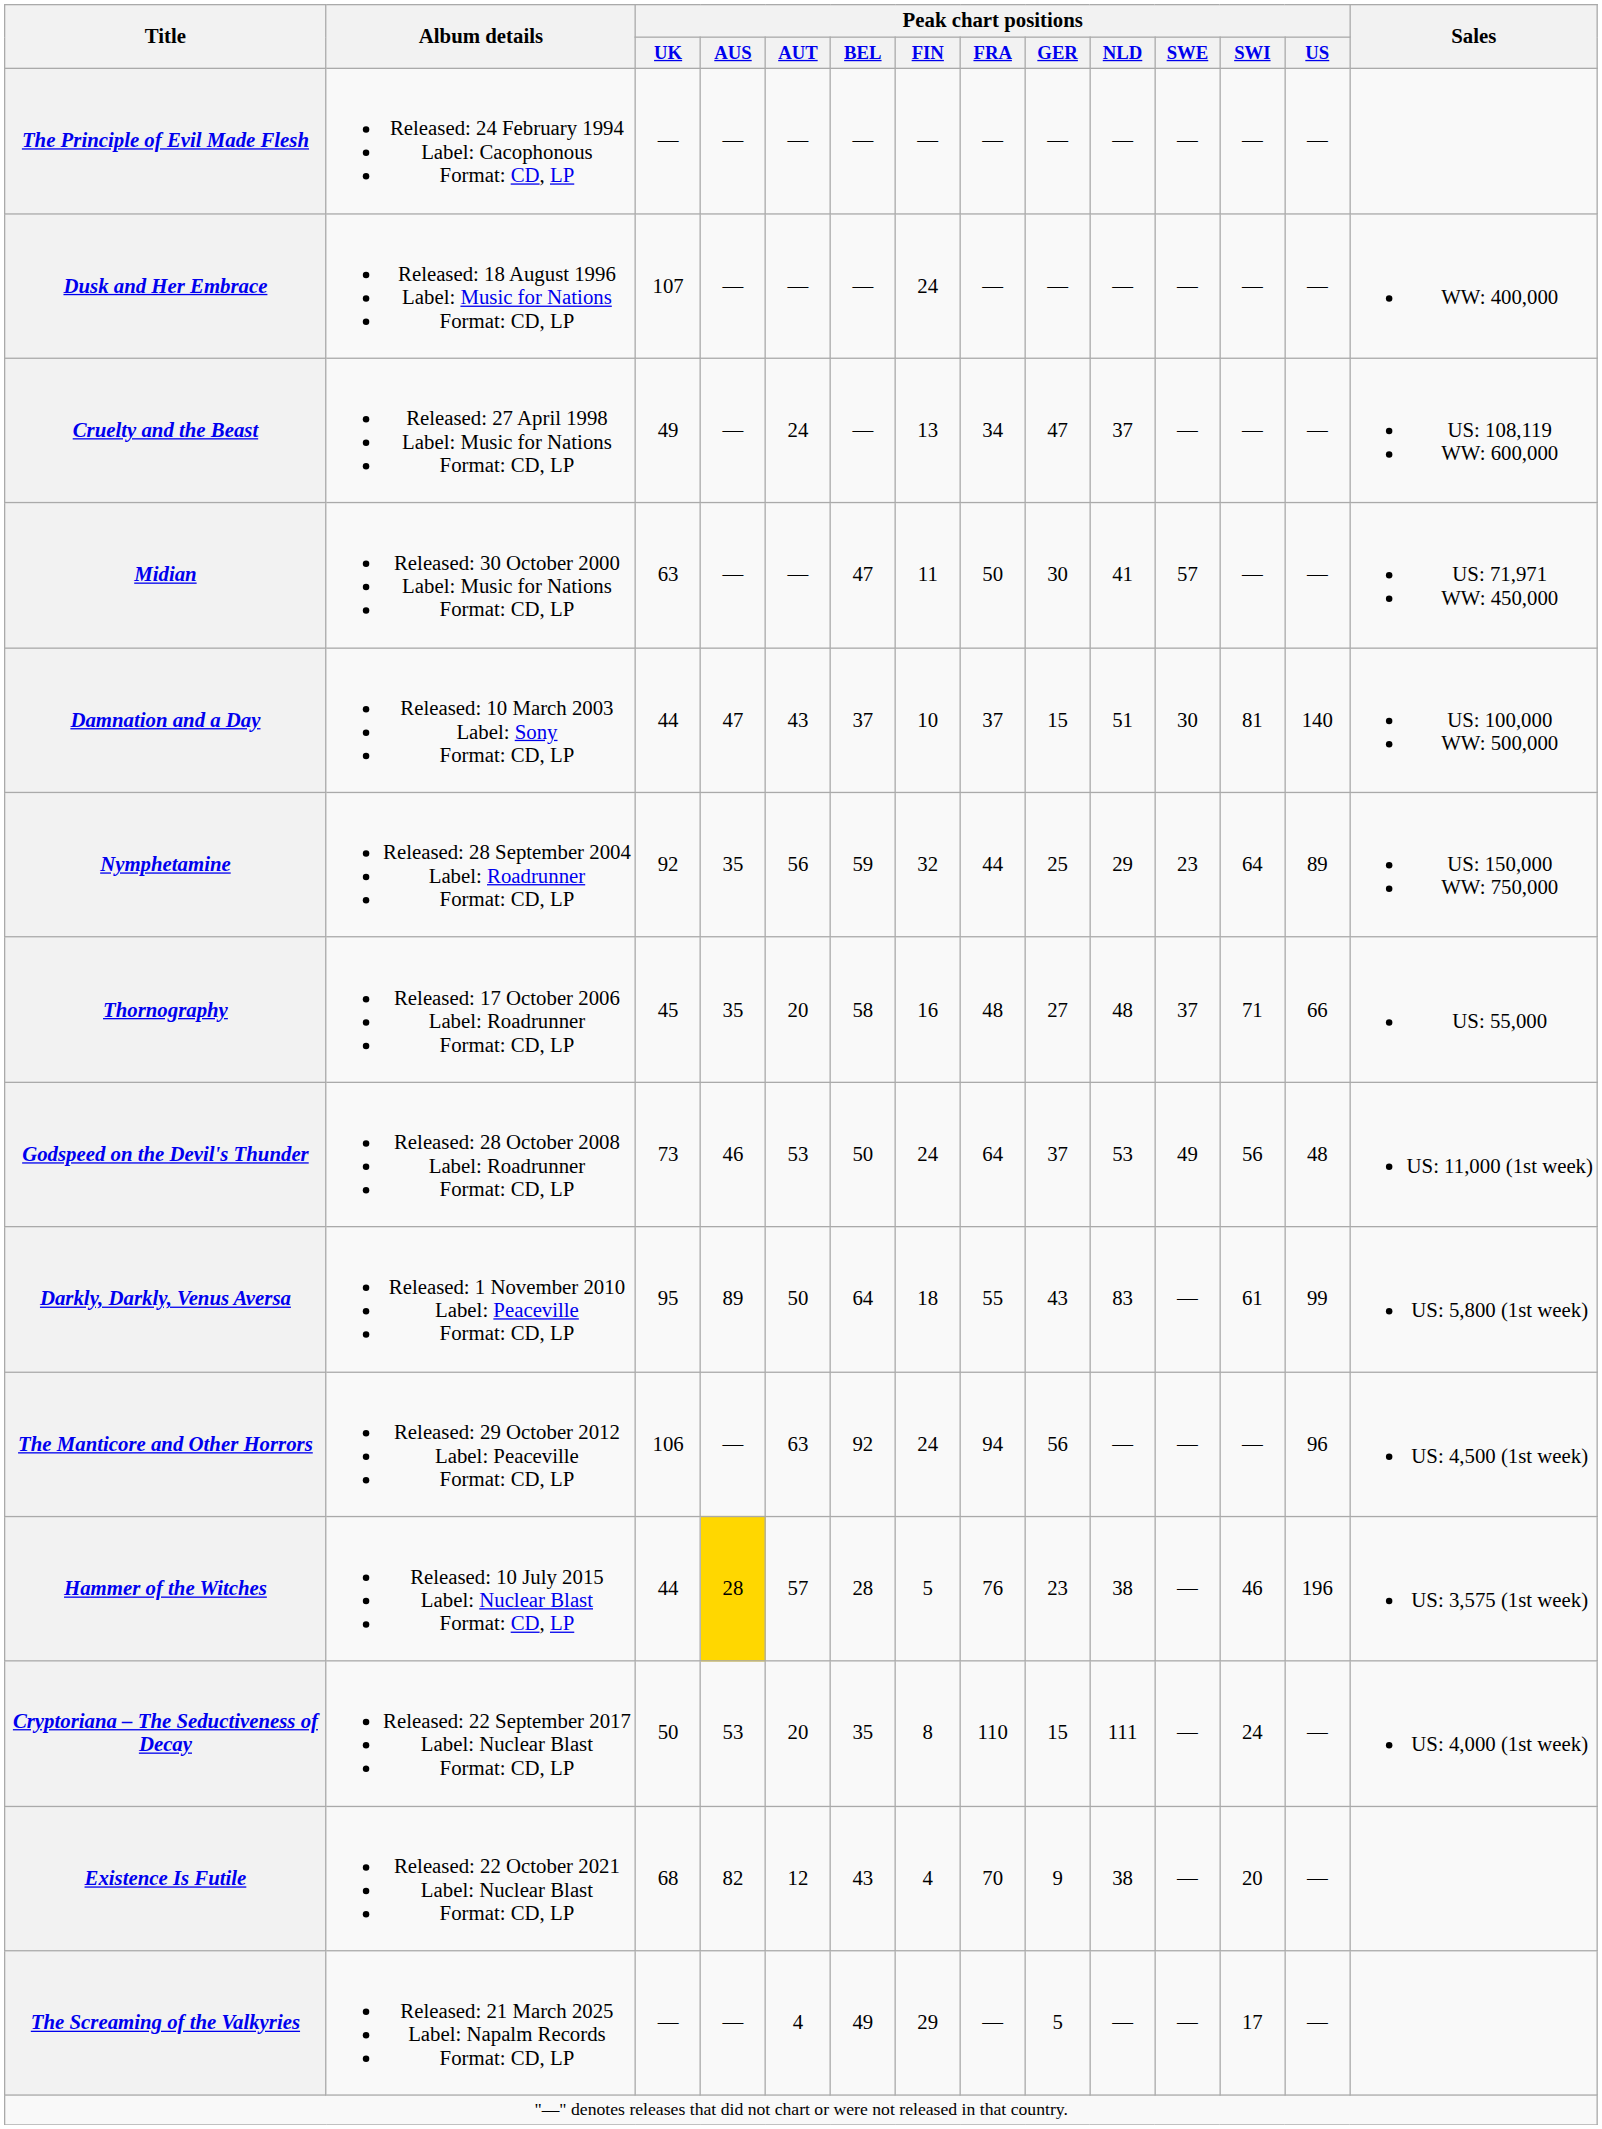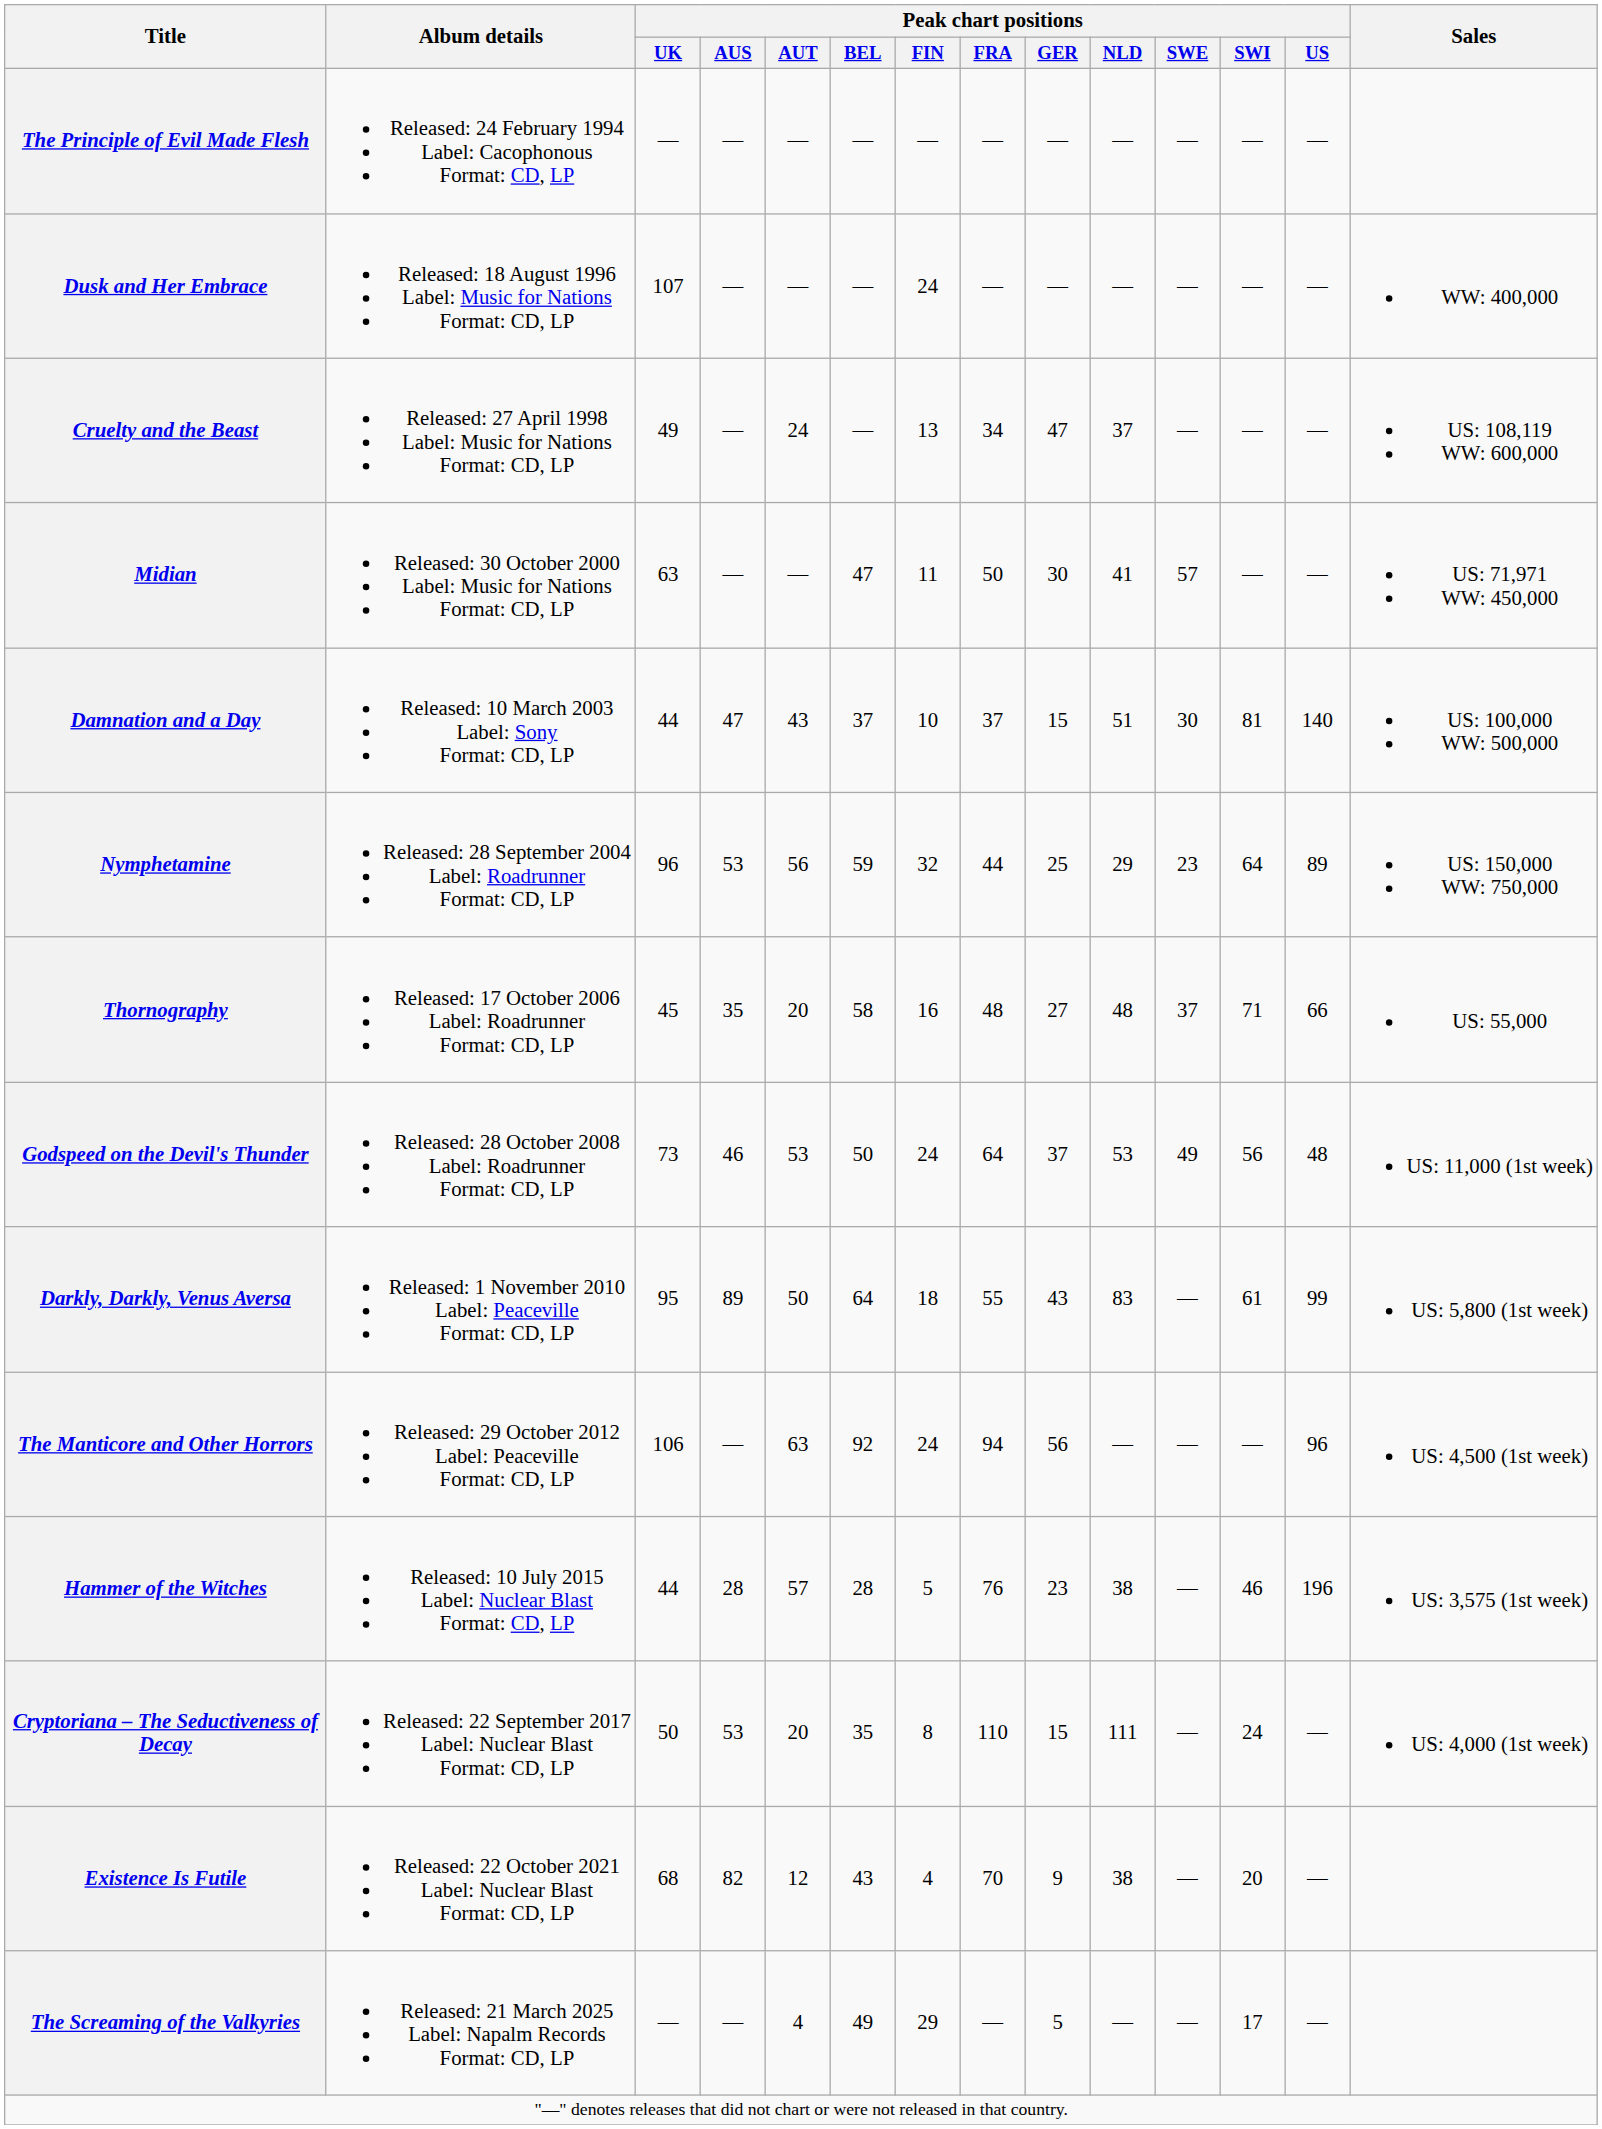 <table class="wikitable plainrowheaders" style="text-align:center;">
 <tr>
 <th scope="col" rowspan="2" style="width:15em;">Title</th>
 <th scope="col" rowspan="2">Album details</th>
 <th scope="col" colspan="11">Peak chart positions</th>
 <th scope="col" rowspan="2">Sales</th>
 </tr>
 <tr>
 <th scope="col" style="width:3em;font-size:90%;"><a href='#'>UK</a><br></th>
 <th scope="col" style="width:3em;font-size:90%;"><a href='#'>AUS</a><br></th>
 <th scope="col" style="width:3em;font-size:90%;"><a href='#'>AUT</a><br></th>
 <th scope="col" style="width:3em;font-size:90%;"><a href='#'>BEL</a><br></th>
 <th scope="col" style="width:3em;font-size:90%;"><a href='#'>FIN</a><br></th>
 <th scope="col" style="width:3em;font-size:90%;"><a href='#'>FRA</a><br></th>
 <th scope="col" style="width:3em;font-size:90%;"><a href='#'>GER</a><br></th>
 <th scope="col" style="width:3em;font-size:90%;"><a href='#'>NLD</a><br></th>
 <th scope="col" style="width:3em;font-size:90%;"><a href='#'>SWE</a><br></th>
 <th scope="col" style="width:3em;font-size:90%;"><a href='#'>SWI</a><br></th>
 <th scope="col" style="width:3em;font-size:90%;"><a href='#'>US</a><br></th>
 </tr>
 <tr>
 <th scope="row"><em><a href='#'>The Principle of Evil Made Flesh</a></em></th>
 <td><br><ul><li>Released: 24 February 1994</li><li>Label: Cacophonous</li><li>Format: <a href='#'>CD</a>, <a href='#'>LP</a></li></ul></td>
 <td style="text-align:center;">—</td>
 <td style="text-align:center;">—</td>
 <td style="text-align:center;">—</td>
 <td style="text-align:center;">—</td>
 <td style="text-align:center;">—</td>
 <td style="text-align:center;">—</td>
 <td style="text-align:center;">—</td>
 <td style="text-align:center;">—</td>
 <td style="text-align:center;">—</td>
 <td style="text-align:center;">—</td>
 <td style="text-align:center;">—</td>
 <td></td>
 </tr>
 <tr>
 <th scope="row"><em><a href='#'>Dusk and Her Embrace</a></em></th>
 <td><br><ul><li>Released: 18 August 1996</li><li>Label: <a href='#'>Music for Nations</a></li><li>Format: CD, LP</li></ul></td>
 <td style="text-align:center;">107</td>
 <td style="text-align:center;">—</td>
 <td style="text-align:center;">—</td>
 <td style="text-align:center;">—</td>
 <td style="text-align:center;">24</td>
 <td style="text-align:center;">—</td>
 <td style="text-align:center;">—</td>
 <td style="text-align:center;">—</td>
 <td style="text-align:center;">—</td>
 <td style="text-align:center;">—</td>
 <td style="text-align:center;">—</td>
 <td><br><ul><li>WW: 400,000</li></ul></td>
 </tr>
 <tr>
 <th scope="row"><em><a href='#'>Cruelty and the Beast</a></em></th>
 <td><br><ul><li>Released: 27 April 1998</li><li>Label: Music for Nations</li><li>Format: CD, LP</li></ul></td>
 <td style="text-align:center;">49</td>
 <td style="text-align:center;">—</td>
 <td style="text-align:center;">24</td>
 <td style="text-align:center;">—</td>
 <td style="text-align:center;">13</td>
 <td style="text-align:center;">34</td>
 <td style="text-align:center;">47</td>
 <td style="text-align:center;">37</td>
 <td style="text-align:center;">—</td>
 <td style="text-align:center;">—</td>
 <td style="text-align:center;">—</td>
 <td><br><ul><li>US: 108,119</li><li>WW: 600,000</li></ul></td>
 </tr>
 <tr>
 <th scope="row"><em><a href='#'>Midian</a></em></th>
 <td><br><ul><li>Released: 30 October 2000</li><li>Label: Music for Nations</li><li>Format: CD, LP</li></ul></td>
 <td style="text-align:center;">63</td>
 <td style="text-align:center;">—</td>
 <td style="text-align:center;">—</td>
 <td style="text-align:center;">47</td>
 <td style="text-align:center;">11</td>
 <td style="text-align:center;">50</td>
 <td style="text-align:center;">30</td>
 <td style="text-align:center;">41</td>
 <td style="text-align:center;">57</td>
 <td style="text-align:center;">—</td>
 <td style="text-align:center;">—</td>
 <td><br><ul><li>US: 71,971</li><li>WW: 450,000</li></ul></td>
 </tr>
 <tr>
 <th scope="row"><em><a href='#'>Damnation and a Day</a></em></th>
 <td><br><ul><li>Released: 10 March 2003</li><li>Label: <a href='#'>Sony</a></li><li>Format: CD, LP</li></ul></td>
 <td style="text-align:center;">44</td>
 <td style="text-align:center;">47</td>
 <td style="text-align:center;">43</td>
 <td style="text-align:center;">37</td>
 <td style="text-align:center;">10</td>
 <td style="text-align:center;">37</td>
 <td style="text-align:center;">15</td>
 <td style="text-align:center;">51</td>
 <td style="text-align:center;">30</td>
 <td style="text-align:center;">81</td>
 <td style="text-align:center;">140</td>
 <td><br><ul><li>US: 100,000</li><li>WW: 500,000</li></ul></td>
 </tr>
 <tr>
 <th scope="row"><em><a href='#'>Nymphetamine</a></em></th>
 <td><br><ul><li>Released: 28 September 2004</li><li>Label: <a href='#'>Roadrunner</a></li><li>Format: CD, LP</li></ul></td>
-<td style="text-align:center;">92</td>
-<td style="text-align:center;">35</td>
+<td style="text-align:center;">96</td>
+<td style="text-align:center;">53</td>
 <td style="text-align:center;">56</td>
 <td style="text-align:center;">59</td>
 <td style="text-align:center;">32</td>
 <td style="text-align:center;">44</td>
 <td style="text-align:center;">25</td>
 <td style="text-align:center;">29</td>
 <td style="text-align:center;">23</td>
 <td style="text-align:center;">64</td>
 <td style="text-align:center;">89</td>
 <td><br><ul><li>US: 150,000</li><li>WW: 750,000</li></ul></td>
 </tr>
 <tr>
 <th scope="row"><em><a href='#'>Thornography</a></em></th>
 <td><br><ul><li>Released: 17 October 2006</li><li>Label: Roadrunner</li><li>Format: CD, LP</li></ul></td>
 <td style="text-align:center;">45</td>
 <td style="text-align:center;">35</td>
 <td style="text-align:center;">20</td>
 <td style="text-align:center;">58</td>
 <td style="text-align:center;">16</td>
 <td style="text-align:center;">48</td>
 <td style="text-align:center;">27</td>
 <td style="text-align:center;">48</td>
 <td style="text-align:center;">37</td>
 <td style="text-align:center;">71</td>
 <td style="text-align:center;">66</td>
 <td><br><ul><li>US: 55,000</li></ul></td>
 </tr>
 <tr>
 <th scope="row"><em><a href='#'>Godspeed on the Devil's Thunder</a></em></th>
 <td><br><ul><li>Released: 28 October 2008</li><li>Label: Roadrunner</li><li>Format: CD, LP</li></ul></td>
 <td style="text-align:center;">73</td>
 <td style="text-align:center;">46</td>
 <td style="text-align:center;">53</td>
 <td style="text-align:center;">50</td>
 <td style="text-align:center;">24</td>
 <td style="text-align:center;">64</td>
 <td style="text-align:center;">37</td>
 <td style="text-align:center;">53</td>
 <td style="text-align:center;">49</td>
 <td style="text-align:center;">56</td>
 <td style="text-align:center;">48</td>
 <td><br><ul><li>US: 11,000 (1st week)</li></ul></td>
 </tr>
 <tr>
 <th scope="row"><em><a href='#'>Darkly, Darkly, Venus Aversa</a></em></th>
 <td><br><ul><li>Released: 1 November 2010</li><li>Label: <a href='#'>Peaceville</a></li><li>Format: CD, LP</li></ul></td>
 <td style="text-align:center;">95</td>
 <td style="text-align:center;">89</td>
 <td style="text-align:center;">50</td>
 <td style="text-align:center;">64</td>
 <td style="text-align:center;">18</td>
 <td style="text-align:center;">55</td>
 <td style="text-align:center;">43</td>
 <td style="text-align:center;">83</td>
 <td style="text-align:center;">—</td>
 <td style="text-align:center;">61</td>
 <td style="text-align:center;">99</td>
 <td><br><ul><li>US: 5,800 (1st week)</li></ul></td>
 </tr>
 <tr>
 <th scope="row"><em><a href='#'>The Manticore and Other Horrors</a></em></th>
 <td><br><ul><li>Released: 29 October 2012</li><li>Label: Peaceville</li><li>Format: CD, LP</li></ul></td>
 <td style="text-align:center;">106</td>
 <td style="text-align:center;">—</td>
 <td style="text-align:center;">63</td>
 <td style="text-align:center;">92</td>
 <td style="text-align:center;">24</td>
 <td style="text-align:center;">94</td>
 <td style="text-align:center;">56</td>
 <td style="text-align:center;">—</td>
 <td style="text-align:center;">—</td>
 <td style="text-align:center;">—</td>
 <td style="text-align:center;">96</td>
 <td><br><ul><li>US: 4,500 (1st week)</li></ul></td>
 </tr>
 <tr>
 <th scope="row"><em><a href='#'>Hammer of the Witches</a></em></th>
 <td><br><ul><li>Released: 10 July 2015</li><li>Label: <a href='#'>Nuclear Blast</a></li><li>Format: <a href='#'>CD</a>, <a href='#'>LP</a></li></ul></td>
 <td style="text-align:center;">44</td>
-<td style="background: gold; text-align:center;">28</td>
+<td style="text-align:center;">28</td>
 <td style="text-align:center;">57</td>
 <td style="text-align:center;">28</td>
 <td style="text-align:center;">5</td>
 <td style="text-align:center;">76</td>
 <td style="text-align:center;">23</td>
 <td style="text-align:center;">38</td>
 <td style="text-align:center;">—</td>
 <td style="text-align:center;">46</td>
 <td style="text-align:center;">196</td>
 <td><br><ul><li>US: 3,575 (1st week)</li></ul></td>
 </tr>
 <tr>
 <th scope="row"><em><a href='#'>Cryptoriana – The Seductiveness of Decay</a></em></th>
 <td><br><ul><li>Released: 22 September 2017</li><li>Label: Nuclear Blast</li><li>Format: CD, LP</li></ul></td>
 <td style="text-align:center;">50</td>
 <td style="text-align:center;">53</td>
 <td style="text-align:center;">20</td>
 <td style="text-align:center;">35</td>
 <td style="text-align:center;">8</td>
 <td style="text-align:center;">110</td>
 <td style="text-align:center;">15</td>
 <td style="text-align:center;">111</td>
 <td style="text-align:center;">—</td>
 <td style="text-align:center;">24</td>
 <td style="text-align:center;">—</td>
 <td><br><ul><li>US: 4,000 (1st week)</li></ul></td>
 </tr>
 <tr>
 <th scope="row"><em><a href='#'>Existence Is Futile</a></em></th>
 <td><br><ul><li>Released: 22 October 2021</li><li>Label: Nuclear Blast</li><li>Format: CD, LP</li></ul></td>
 <td style="text-align:center;">68</td>
 <td style="text-align:center;">82</td>
 <td style="text-align:center;">12</td>
 <td style="text-align:center;">43</td>
 <td style="text-align:center;">4</td>
 <td style="text-align:center;">70</td>
 <td style="text-align:center;">9</td>
 <td style="text-align:center;">38</td>
 <td style="text-align:center;">—</td>
 <td style="text-align:center;">20</td>
 <td style="text-align:center;">—</td>
 <td></td>
 </tr>
 <tr>
 <th scope="row"><em><a href='#'>The Screaming of the Valkyries</a></em></th>
 <td><br><ul><li>Released: 21 March 2025</li><li>Label: Napalm Records</li><li>Format: CD, LP</li></ul></td>
 <td style="text-align:center;">—</td>
 <td style="text-align:center;">—</td>
 <td style="text-align:center;">4</td>
 <td style="text-align:center;">49</td>
 <td style="text-align:center;">29<br></td>
 <td style="text-align:center;">—</td>
 <td style="text-align:center;">5</td>
 <td style="text-align:center;">—</td>
 <td style="text-align:center;">—</td>
 <td style="text-align:center;">17</td>
 <td style="text-align:center;">—</td>
 <td></td>
 </tr>
 <tr>
 <td colspan="18" style="text-align:center; font-size:85%;">"—" denotes releases that did not chart or were not released in that country.</td>
 </tr>
 </table>
